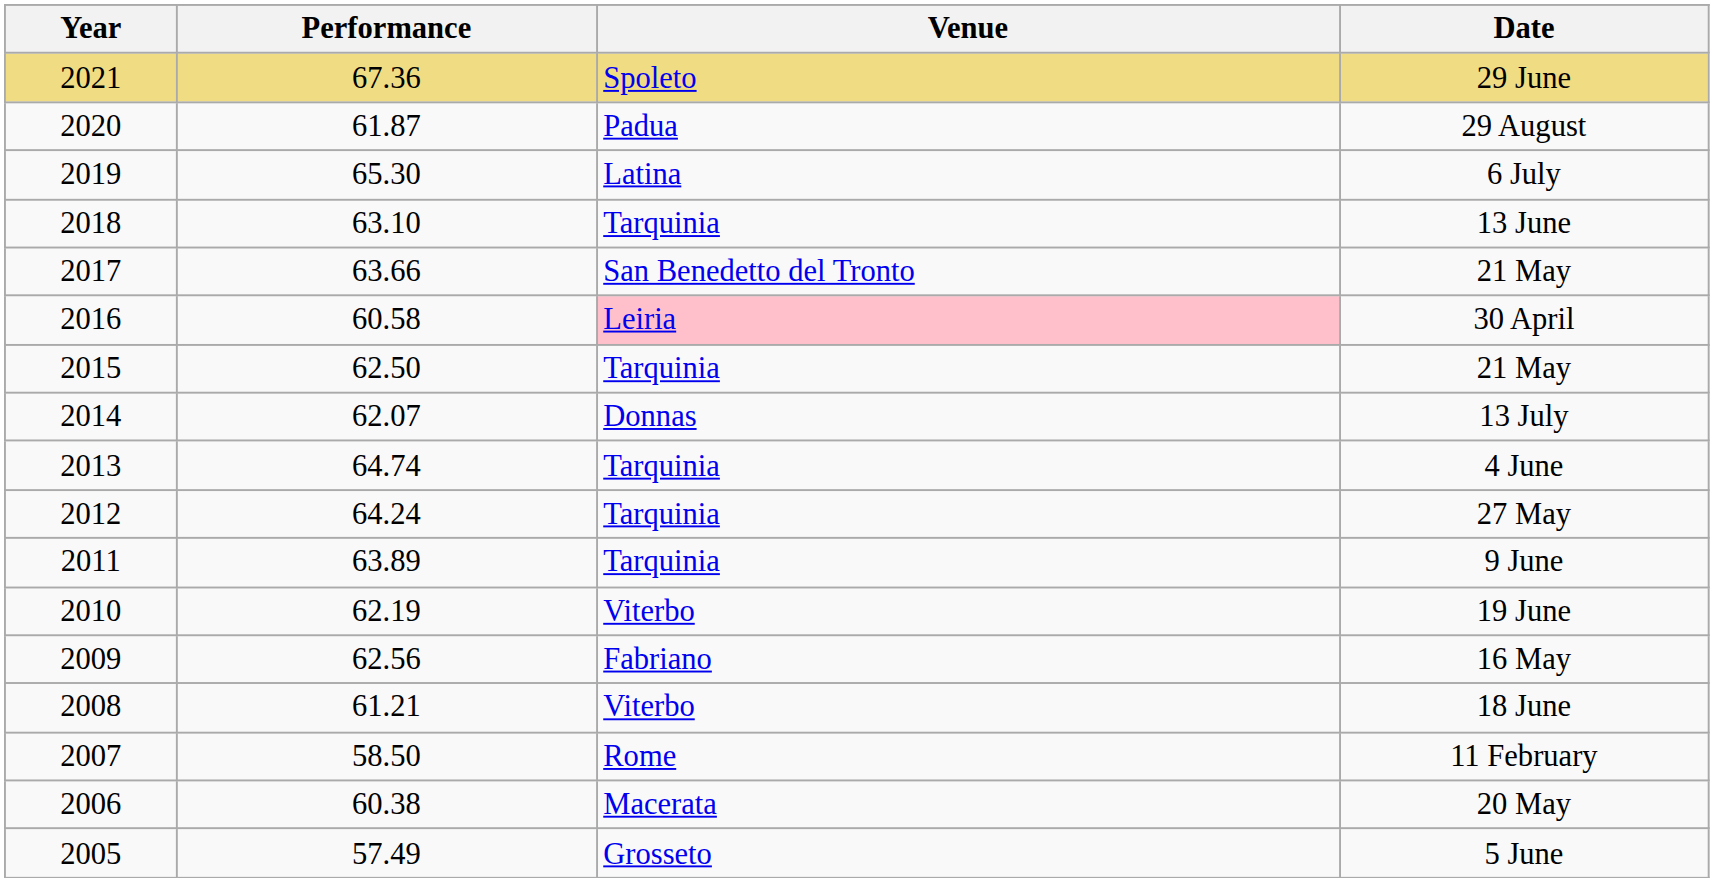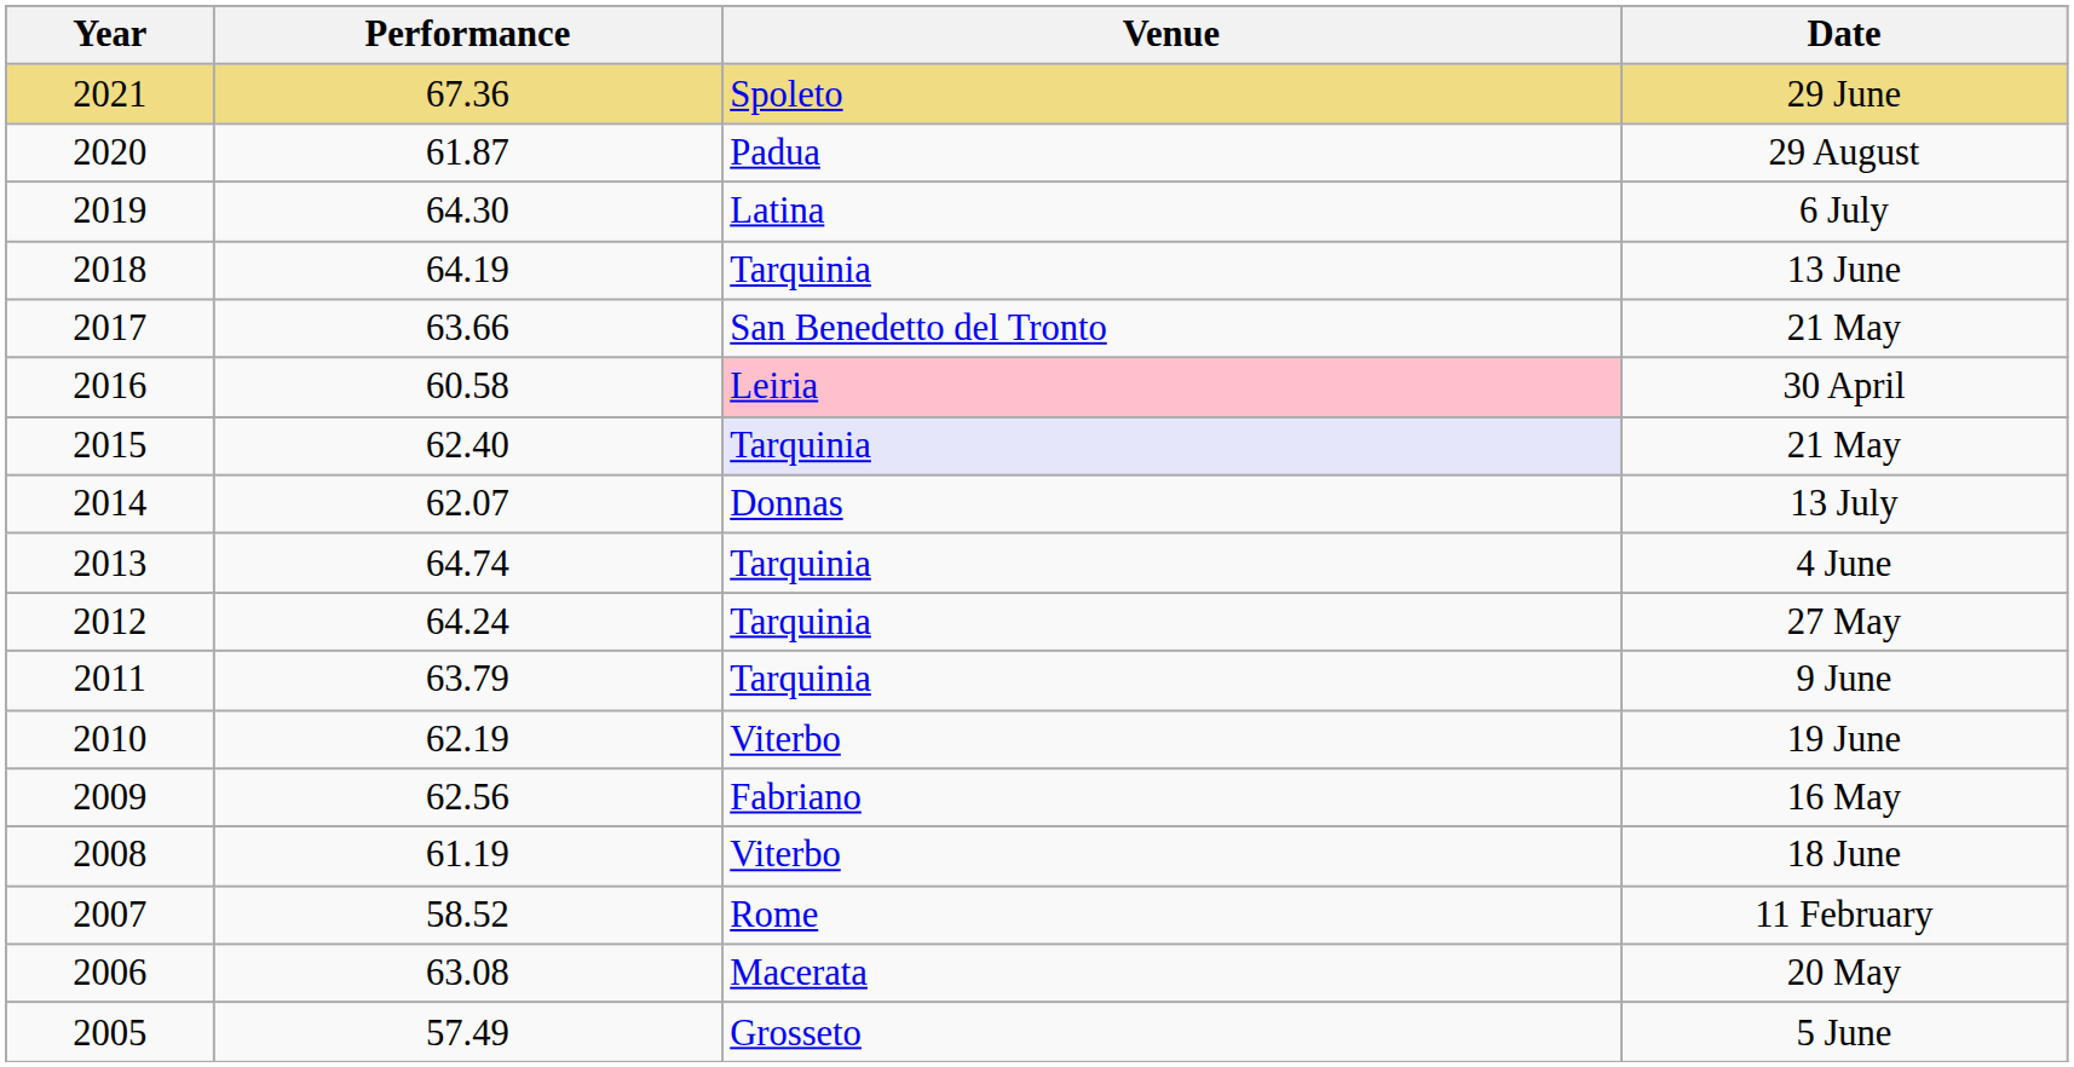 <table class="wikitable" width=45% style="font-size:100%; text-align:center;">
 <tr>
 <th>Year</th>
 <th>Performance</th>
 <th>Venue</th>
 <th>Date</th>
 </tr>
 <tr bgcolor=#F0DC82>
 <td>2021</td>
 <td>67.36</td>
 <td align=left> <a href='#'>Spoleto</a></td>
 <td>29 June</td>
 </tr>
 <tr>
 <td>2020</td>
 <td>61.87</td>
 <td align=left> <a href='#'>Padua</a></td>
 <td>29 August</td>
 </tr>
 <tr>
 <td>2019</td>
-<td>65.30</td>
+<td>64.30</td>
 <td align=left> <a href='#'>Latina</a></td>
 <td>6 July</td>
 </tr>
 <tr>
 <td>2018</td>
-<td>63.10</td>
+<td>64.19</td>
 <td align=left> <a href='#'>Tarquinia</a></td>
 <td>13 June</td>
 </tr>
 <tr>
 <td>2017</td>
 <td>63.66</td>
 <td align=left> <a href='#'>San Benedetto del Tronto</a></td>
 <td>21 May</td>
 </tr>
 <tr>
 <td>2016</td>
 <td>60.58</td>
 <td align=left style="background: pink;"> <a href='#'>Leiria</a></td>
 <td>30 April</td>
 </tr>
 <tr>
 <td>2015</td>
-<td>62.50</td>
-<td align=left> <a href='#'>Tarquinia</a></td>
+<td>62.40</td>
+<td align=left style="background: lavender;"> <a href='#'>Tarquinia</a></td>
 <td>21 May</td>
 </tr>
 <tr>
 <td>2014</td>
 <td>62.07</td>
 <td align=left> <a href='#'>Donnas</a></td>
 <td>13 July</td>
 </tr>
 <tr>
 <td>2013</td>
 <td>64.74</td>
 <td align=left> <a href='#'>Tarquinia</a></td>
 <td>4 June</td>
 </tr>
 <tr>
 <td>2012</td>
 <td>64.24</td>
 <td align=left> <a href='#'>Tarquinia</a></td>
 <td>27 May</td>
 </tr>
 <tr>
 <td>2011</td>
-<td>63.89</td>
+<td>63.79</td>
 <td align=left> <a href='#'>Tarquinia</a></td>
 <td>9 June</td>
 </tr>
 <tr>
 <td>2010</td>
 <td>62.19</td>
 <td align=left> <a href='#'>Viterbo</a></td>
 <td>19 June</td>
 </tr>
 <tr>
 <td>2009</td>
 <td>62.56</td>
 <td align=left> <a href='#'>Fabriano</a></td>
 <td>16 May</td>
 </tr>
 <tr>
 <td>2008</td>
-<td>61.21</td>
+<td>61.19</td>
 <td align=left> <a href='#'>Viterbo</a></td>
 <td>18 June</td>
 </tr>
 <tr>
 <td>2007</td>
-<td>58.50</td>
+<td>58.52</td>
 <td align=left> <a href='#'>Rome</a></td>
 <td>11 February</td>
 </tr>
 <tr>
 <td>2006</td>
-<td>60.38</td>
+<td>63.08</td>
 <td align=left> <a href='#'>Macerata</a></td>
 <td>20 May</td>
 </tr>
 <tr>
 <td>2005</td>
 <td>57.49</td>
 <td align=left> <a href='#'>Grosseto</a></td>
 <td>5 June</td>
 </tr>
 </table>
